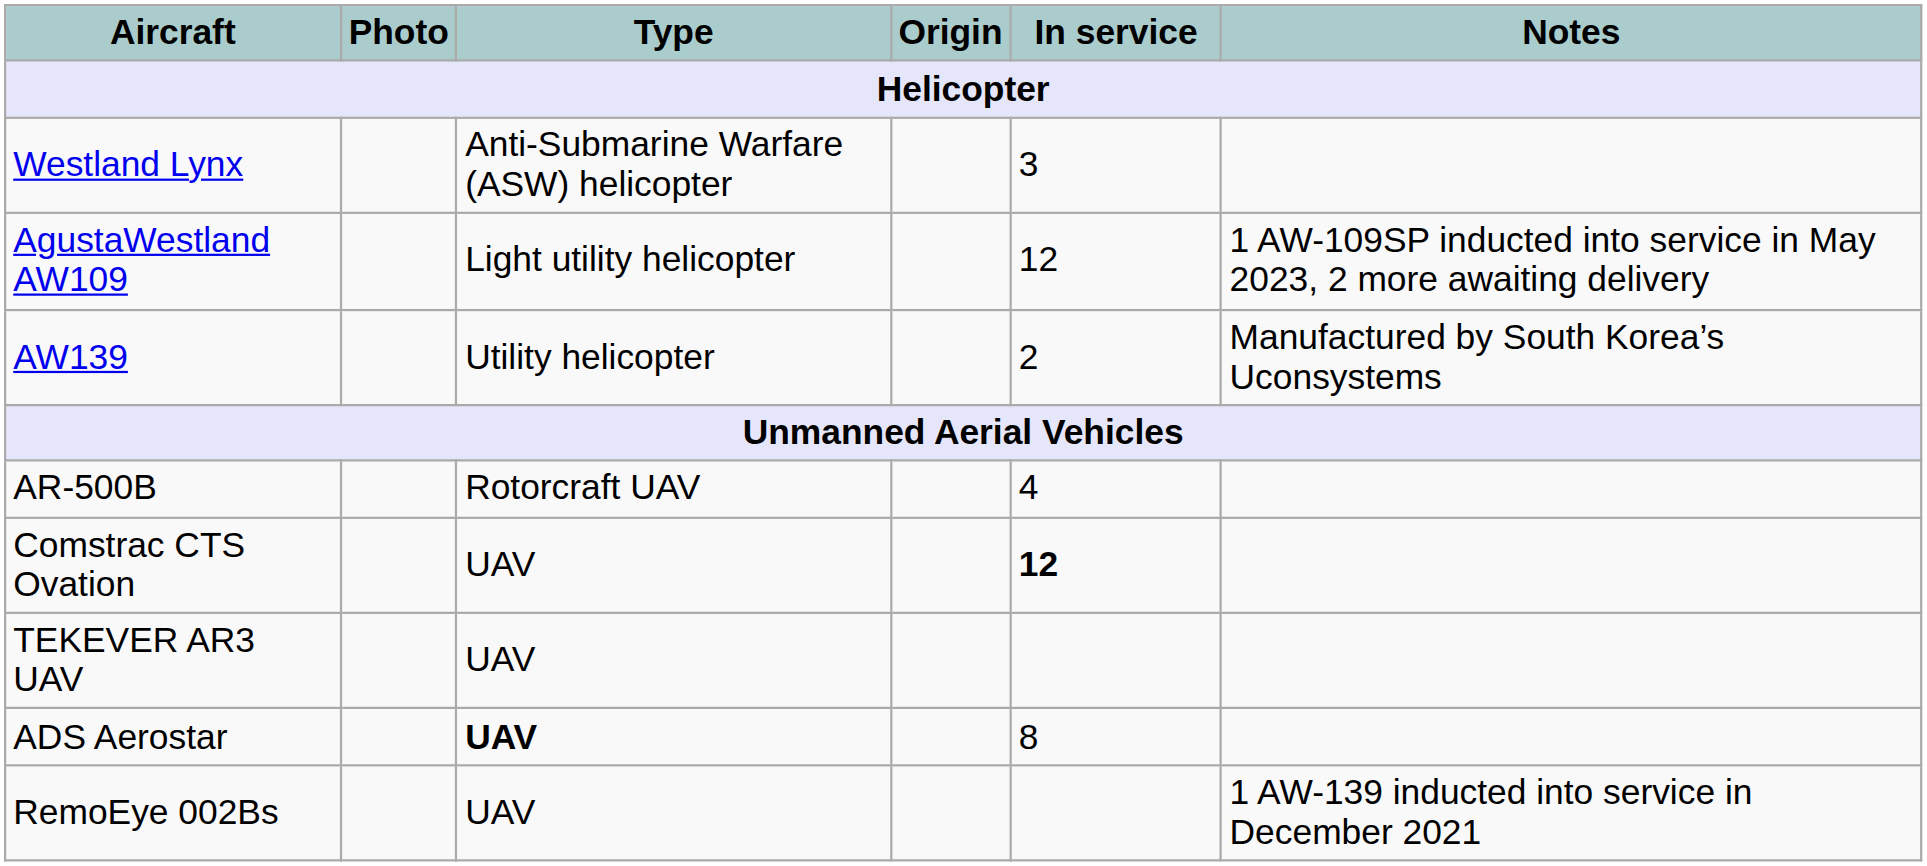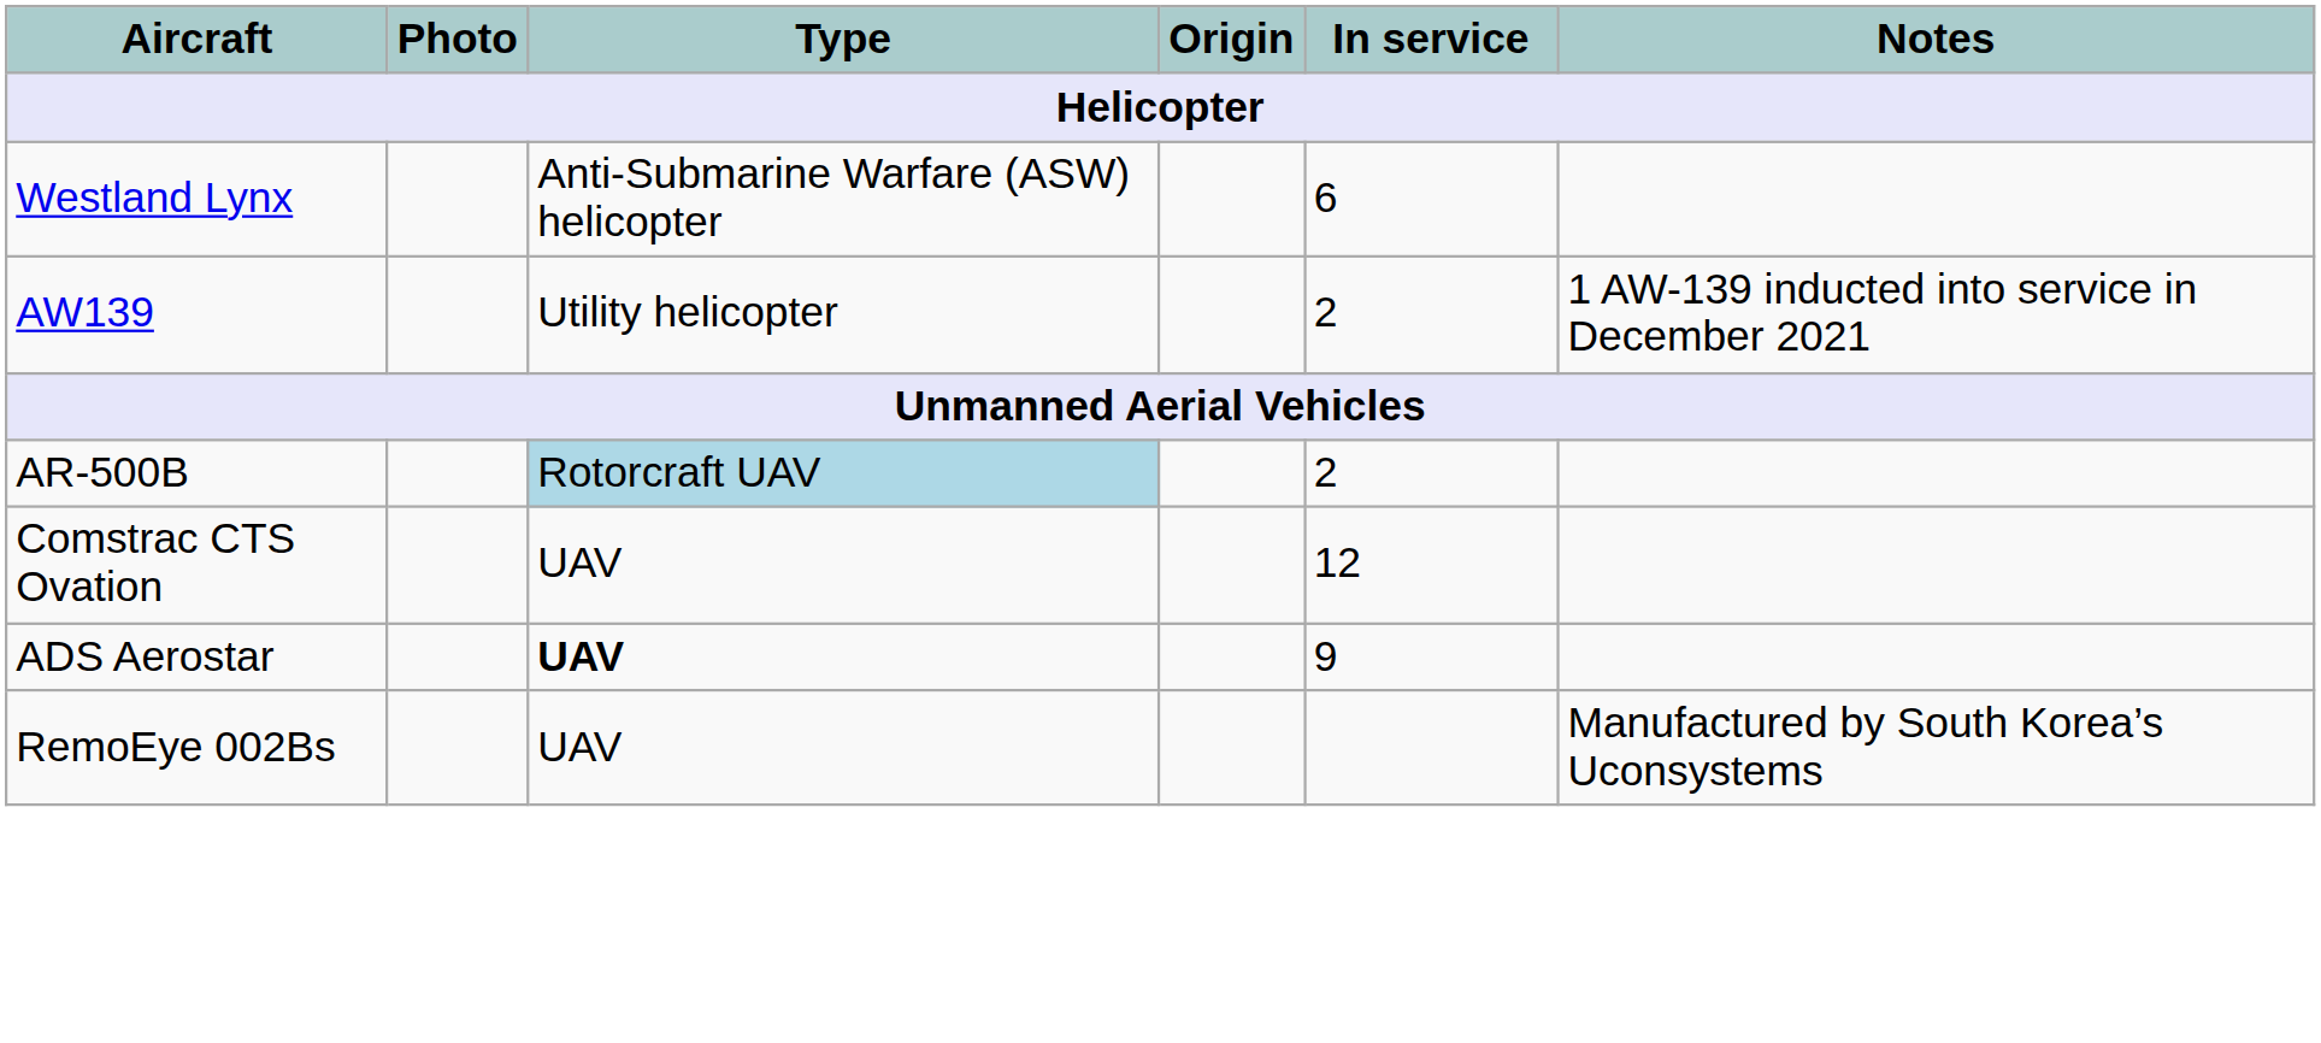 <table class="wikitable">
 <tr>
 <th style="text-align: Center; background:#acc">Aircraft</th>
 <th style="text-align: Center; background:#acc">Photo</th>
 <th style="text-align: Center; background:#acc">Type</th>
 <th style="text-align: Center; background:#acc">Origin</th>
 <th style="text-align: Center; background:#acc; width:11%">In service</th>
 <th style="text-align: Center; background:#acc">Notes</th>
 </tr>
 <tr>
 <th colspan="6" style="background: lavender;">Helicopter</th>
 </tr>
 <tr>
 <td><a href='#'>Westland Lynx</a></td>
 <td></td>
 <td>Anti-Submarine Warfare (ASW) helicopter</td>
 <td></td>
-<td>3</td>
+<td>6</td>
 <td></td>
-</tr>
-<tr>
-<td><a href='#'>AgustaWestland AW109</a></td>
-<td></td>
-<td>Light utility helicopter</td>
-<td></td>
-<td>12</td>
-<td>1 AW-109SP inducted  into service in May 2023, 2 more awaiting delivery</td>
 </tr>
 <tr>
 <td><a href='#'>AW139</a></td>
 <td></td>
 <td>Utility helicopter</td>
 <td></td>
 <td>2</td>
-<td>Manufactured by South Korea’s Uconsystems</td>
+<td>1 AW-139 inducted into service in December 2021</td>
 </tr>
 <tr>
 <th colspan="6" style="background: lavender;">Unmanned Aerial Vehicles</th>
 </tr>
 <tr>
 <td>AR-500B</td>
 <td></td>
-<td>Rotorcraft UAV</td>
+<td style="background: lightblue;">Rotorcraft UAV</td>
 <td></td>
-<td>4</td>
+<td>2</td>
 <td></td>
 </tr>
 <tr>
 <td>Comstrac CTS Ovation</td>
 <td></td>
 <td>UAV</td>
 <td></td>
-<td><strong>12</strong></td>
-<td></td>
-</tr>
-<tr>
-<td>TEKEVER AR3 UAV</td>
-<td></td>
-<td>UAV</td>
-<td></td>
-<td></td>
+<td>12</td>
 <td></td>
 </tr>
 <tr>
 <td>ADS Aerostar</td>
 <td></td>
 <td><strong>UAV</strong></td>
 <td></td>
-<td>8</td>
+<td>9</td>
 <td></td>
 </tr>
 <tr>
 <td>RemoEye 002Bs</td>
 <td></td>
 <td>UAV</td>
 <td></td>
 <td></td>
-<td>1 AW-139 inducted into service in December 2021</td>
+<td>Manufactured by South Korea’s Uconsystems</td>
 </tr>
 </table>
